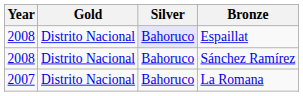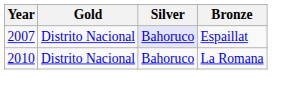 <table class="wikitable">
 <tr>
 <th>Year</th>
 <th>Gold</th>
 <th>Silver</th>
 <th>Bronze</th>
 </tr>
 <tr>
-<td><a href='#'>2008</a></td>
+<td><a href='#'>2007</a></td>
 <td><a href='#'>Distrito Nacional</a></td>
 <td style="background: lavender;"><a href='#'>Bahoruco</a></td>
 <td><a href='#'>Espaillat</a></td>
 </tr>
 <tr>
-<td><a href='#'>2008</a></td>
-<td><a href='#'>Distrito Nacional</a></td>
-<td><a href='#'>Bahoruco</a></td>
-<td><a href='#'>Sánchez Ramírez</a></td>
-</tr>
-<tr>
-<td><a href='#'>2007</a></td>
+<td><a href='#'>2010</a></td>
 <td><a href='#'>Distrito Nacional</a></td>
 <td><a href='#'>Bahoruco</a></td>
 <td><a href='#'>La Romana</a></td>
 </tr>
 </table>
